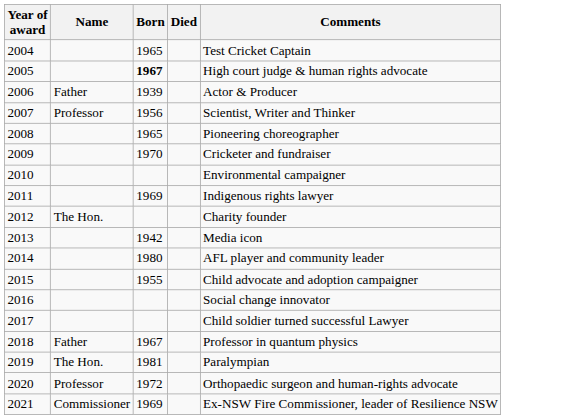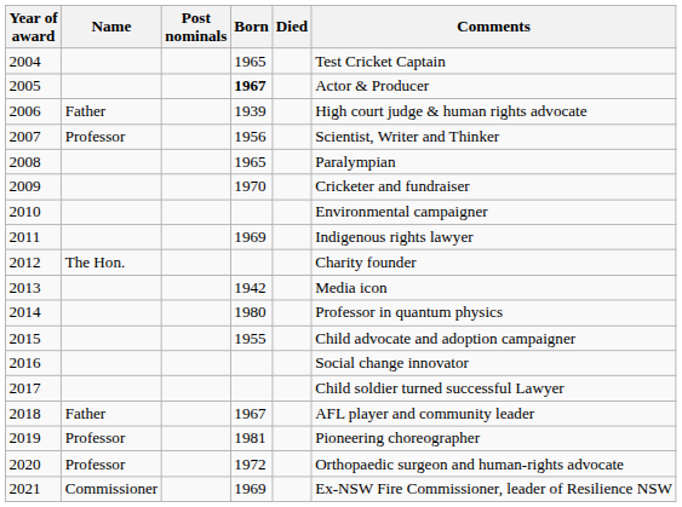 <table class="wikitable sortable">
 <tr>
 <th>Year of<br>award</th>
 <th>Name</th>
+<th>Post<br>nominals</th>
 <th>Born</th>
 <th>Died</th>
 <th>Comments</th>
 </tr>
 <tr>
 <td>2004</td>
+<td></td>
 <td></td>
 <td>1965</td>
 <td></td>
 <td>Test Cricket Captain</td>
 </tr>
 <tr>
 <td>2005</td>
 <td></td>
+<td></td>
 <td><strong>1967</strong></td>
+<td></td>
+<td>Actor & Producer</td>
+</tr>
+<tr>
+<td>2006</td>
+<td>Father </td>
+<td></td>
+<td>1939</td>
 <td></td>
 <td>High court judge & human rights advocate</td>
 </tr>
 <tr>
-<td>2006</td>
-<td>Father </td>
-<td>1939</td>
-<td></td>
-<td>Actor & Producer</td>
-</tr>
-<tr>
 <td>2007</td>
 <td>Professor </td>
+<td></td>
 <td>1956</td>
 <td></td>
 <td>Scientist, Writer and Thinker</td>
 </tr>
 <tr>
 <td>2008</td>
 <td></td>
+<td></td>
 <td>1965</td>
 <td></td>
-<td>Pioneering choreographer</td>
+<td>Paralympian</td>
 </tr>
 <tr>
 <td>2009</td>
+<td></td>
 <td></td>
 <td>1970</td>
 <td></td>
 <td>Cricketer and fundraiser</td>
 </tr>
 <tr>
 <td>2010</td>
 <td></td>
 <td></td>
 <td></td>
+<td></td>
 <td>Environmental campaigner</td>
 </tr>
 <tr>
 <td>2011</td>
+<td></td>
 <td></td>
 <td>1969</td>
 <td></td>
 <td>Indigenous rights lawyer</td>
 </tr>
 <tr>
 <td>2012</td>
 <td>The Hon. </td>
 <td></td>
 <td></td>
+<td></td>
 <td>Charity founder</td>
 </tr>
 <tr>
 <td>2013</td>
+<td></td>
 <td></td>
 <td>1942</td>
 <td></td>
 <td>Media icon</td>
 </tr>
 <tr>
 <td>2014</td>
 <td></td>
+<td></td>
 <td>1980</td>
 <td></td>
-<td>AFL player and community leader</td>
+<td>Professor in quantum physics</td>
 </tr>
 <tr>
 <td>2015</td>
+<td></td>
 <td></td>
 <td>1955</td>
 <td></td>
 <td>Child advocate and adoption campaigner</td>
 </tr>
 <tr>
 <td>2016</td>
 <td></td>
 <td></td>
 <td></td>
+<td></td>
 <td>Social change innovator</td>
 </tr>
 <tr>
 <td>2017</td>
+<td></td>
 <td></td>
 <td></td>
 <td></td>
 <td>Child soldier turned successful Lawyer</td>
 </tr>
 <tr>
 <td>2018</td>
 <td>Father </td>
+<td></td>
 <td>1967</td>
 <td></td>
-<td>Professor in quantum physics</td>
+<td>AFL player and community leader</td>
 </tr>
 <tr>
 <td>2019</td>
-<td>The Hon. </td>
+<td>Professor </td>
+<td></td>
 <td>1981</td>
 <td></td>
-<td>Paralympian</td>
+<td>Pioneering choreographer</td>
 </tr>
 <tr>
 <td>2020</td>
 <td>Professor </td>
+<td></td>
 <td>1972</td>
 <td></td>
 <td>Orthopaedic surgeon and human-rights advocate</td>
 </tr>
 <tr>
 <td>2021</td>
 <td>Commissioner </td>
+<td></td>
 <td>1969</td>
 <td></td>
 <td>Ex-NSW Fire Commissioner, leader of Resilience NSW</td>
 </tr>
 </table>
